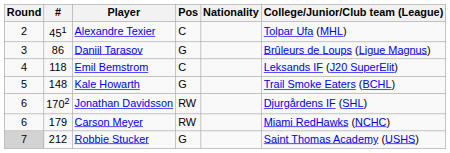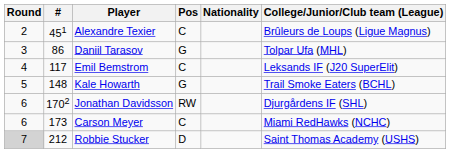 <table class="wikitable">
 <tr>
 <th>Round</th>
 <th>#</th>
 <th>Player</th>
 <th>Pos</th>
 <th>Nationality</th>
 <th>College/Junior/Club team (League)</th>
 </tr>
 <tr>
 <td style="text-align:center">2</td>
 <td style="text-align:center">45<sup>1</sup></td>
 <td><a href='#'>Alexandre Texier</a></td>
 <td>C</td>
 <td></td>
-<td><a href='#'>Tolpar Ufa</a> (<a href='#'>MHL</a>)</td>
+<td><a href='#'>Brûleurs de Loups</a> (<a href='#'>Ligue Magnus</a>)</td>
 </tr>
 <tr>
 <td style="text-align:center">3</td>
 <td style="text-align:center">86</td>
 <td><a href='#'>Daniil Tarasov</a></td>
 <td>G</td>
 <td></td>
-<td><a href='#'>Brûleurs de Loups</a> (<a href='#'>Ligue Magnus</a>)</td>
+<td><a href='#'>Tolpar Ufa</a> (<a href='#'>MHL</a>)</td>
 </tr>
 <tr>
 <td style="text-align:center">4</td>
-<td style="text-align:center">118</td>
+<td style="text-align:center">117</td>
 <td><a href='#'>Emil Bemstrom</a></td>
 <td>C</td>
 <td></td>
 <td><a href='#'>Leksands IF</a> (<a href='#'>J20 SuperElit</a>)</td>
 </tr>
 <tr>
 <td style="text-align:center">5</td>
 <td style="text-align:center">148</td>
 <td><a href='#'>Kale Howarth</a></td>
 <td>G</td>
 <td></td>
 <td><a href='#'>Trail Smoke Eaters</a> (<a href='#'>BCHL</a>)</td>
 </tr>
 <tr>
 <td style="text-align:center">6</td>
 <td style="text-align:center">170<sup>2</sup></td>
 <td><a href='#'>Jonathan Davidsson</a></td>
 <td>RW</td>
 <td></td>
 <td><a href='#'>Djurgårdens IF</a> (<a href='#'>SHL</a>)</td>
 </tr>
 <tr>
 <td style="text-align:center">6</td>
-<td style="text-align:center">179</td>
+<td style="text-align:center">173</td>
 <td><a href='#'>Carson Meyer</a></td>
-<td>RW</td>
+<td>C</td>
 <td></td>
 <td><a href='#'>Miami RedHawks</a> (<a href='#'>NCHC</a>)</td>
 </tr>
 <tr>
 <td style="background: lightgrey; text-align:center">7</td>
 <td style="text-align:center">212</td>
 <td><a href='#'>Robbie Stucker</a></td>
-<td>G</td>
+<td>D</td>
 <td></td>
 <td><a href='#'>Saint Thomas Academy</a> (<a href='#'>USHS</a>)</td>
 </tr>
 </table>
